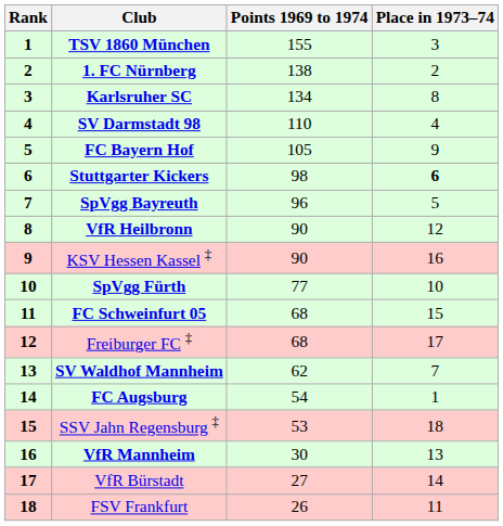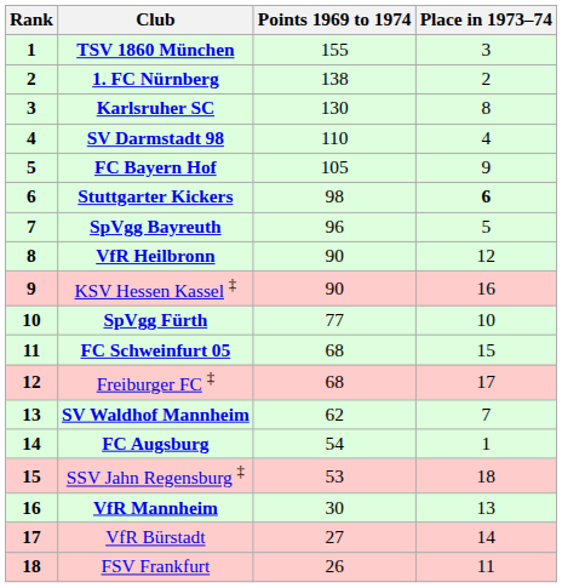 <table class="wikitable sortable">
 <tr align="center" bgcolor="#dfdfdf">
 <th><strong>Rank</strong></th>
 <th><strong>Club</strong></th>
 <th><strong>Points 1969 to 1974</strong></th>
 <th><strong>Place in 1973–74</strong></th>
 </tr>
 <tr align="center">
 <td bgcolor="#ddffdd"><strong>1</strong></td>
 <td bgcolor="#ddffdd"><strong><a href='#'>TSV 1860 München</a></strong></td>
 <td bgcolor="#ddffdd">155</td>
 <td bgcolor="#ddffdd">3</td>
 </tr>
 <tr align="center">
 <td bgcolor="#ddffdd"><strong>2</strong></td>
 <td bgcolor="#ddffdd"><strong><a href='#'>1. FC Nürnberg</a></strong></td>
 <td bgcolor="#ddffdd">138</td>
 <td bgcolor="#ddffdd">2</td>
 </tr>
 <tr align="center">
 <td bgcolor="#ddffdd"><strong>3</strong></td>
 <td bgcolor="#ddffdd"><strong><a href='#'>Karlsruher SC</a></strong></td>
-<td bgcolor="#ddffdd">134</td>
+<td bgcolor="#ddffdd">130</td>
 <td bgcolor="#ddffdd">8</td>
 </tr>
 <tr align="center">
 <td bgcolor="#ddffdd"><strong>4</strong></td>
 <td bgcolor="#ddffdd"><strong><a href='#'>SV Darmstadt 98</a></strong></td>
 <td bgcolor="#ddffdd">110</td>
 <td bgcolor="#ddffdd">4</td>
 </tr>
 <tr align="center">
 <td bgcolor="#ddffdd"><strong>5</strong></td>
 <td bgcolor="#ddffdd"><strong><a href='#'>FC Bayern Hof</a></strong></td>
 <td bgcolor="#ddffdd">105</td>
 <td bgcolor="#ddffdd">9</td>
 </tr>
 <tr align="center">
 <td bgcolor="#ddffdd"><strong>6</strong></td>
 <td bgcolor="#ddffdd"><strong><a href='#'>Stuttgarter Kickers</a></strong></td>
 <td bgcolor="#ddffdd">98</td>
 <td bgcolor="#ddffdd"><strong>6</strong></td>
 </tr>
 <tr align="center">
 <td bgcolor="#ddffdd"><strong>7</strong></td>
 <td bgcolor="#ddffdd"><strong><a href='#'>SpVgg Bayreuth</a></strong></td>
 <td bgcolor="#ddffdd">96</td>
 <td bgcolor="#ddffdd">5</td>
 </tr>
 <tr align="center">
 <td bgcolor="#ddffdd"><strong>8</strong></td>
 <td bgcolor="#ddffdd"><strong><a href='#'>VfR Heilbronn</a></strong></td>
 <td bgcolor="#ddffdd">90</td>
 <td bgcolor="#ddffdd">12</td>
 </tr>
 <tr align="center">
 <td bgcolor="#ffcccc"><strong>9</strong></td>
 <td bgcolor="#ffcccc"><a href='#'>KSV Hessen Kassel</a> <sup>‡</sup></td>
 <td bgcolor="#ffcccc">90</td>
 <td bgcolor="#ffcccc">16</td>
 </tr>
 <tr align="center">
 <td bgcolor="#ddffdd"><strong>10</strong></td>
 <td bgcolor="#ddffdd"><strong><a href='#'>SpVgg Fürth</a></strong></td>
 <td bgcolor="#ddffdd">77</td>
 <td bgcolor="#ddffdd">10</td>
 </tr>
 <tr align="center">
 <td bgcolor="#ddffdd"><strong>11</strong></td>
 <td bgcolor="#ddffdd"><strong><a href='#'>FC Schweinfurt 05</a></strong></td>
 <td bgcolor="#ddffdd">68</td>
 <td bgcolor="#ddffdd">15</td>
 </tr>
 <tr align="center">
 <td bgcolor="#ffcccc"><strong>12</strong></td>
 <td bgcolor="#ffcccc"><a href='#'>Freiburger FC</a> <sup>‡</sup></td>
 <td bgcolor="#ffcccc">68</td>
 <td bgcolor="#ffcccc">17</td>
 </tr>
 <tr align="center">
 <td bgcolor="#ddffdd"><strong>13</strong></td>
 <td bgcolor="#ddffdd"><strong><a href='#'>SV Waldhof Mannheim</a></strong></td>
 <td bgcolor="#ddffdd">62</td>
 <td bgcolor="#ddffdd">7</td>
 </tr>
 <tr align="center">
 <td bgcolor="#ddffdd"><strong>14</strong></td>
 <td bgcolor="#ddffdd"><strong><a href='#'>FC Augsburg</a></strong></td>
 <td bgcolor="#ddffdd">54</td>
 <td bgcolor="#ddffdd">1</td>
 </tr>
 <tr align="center">
 <td bgcolor="#ffcccc"><strong>15</strong></td>
 <td bgcolor="#ffcccc"><a href='#'>SSV Jahn Regensburg</a> <sup>‡</sup></td>
 <td bgcolor="#ffcccc">53</td>
 <td bgcolor="#ffcccc">18</td>
 </tr>
 <tr align="center">
 <td bgcolor="#ddffdd"><strong>16</strong></td>
 <td bgcolor="#ddffdd"><strong><a href='#'>VfR Mannheim</a></strong></td>
 <td bgcolor="#ddffdd">30</td>
 <td bgcolor="#ddffdd">13</td>
 </tr>
 <tr align="center">
 <td bgcolor="#ffcccc"><strong>17</strong></td>
 <td bgcolor="#ffcccc"><a href='#'>VfR Bürstadt</a></td>
 <td bgcolor="#ffcccc">27</td>
 <td bgcolor="#ffcccc">14</td>
 </tr>
 <tr align="center">
 <td bgcolor="#ffcccc"><strong>18</strong></td>
 <td bgcolor="#ffcccc"><a href='#'>FSV Frankfurt</a></td>
 <td bgcolor="#ffcccc">26</td>
 <td bgcolor="#ffcccc">11</td>
 </tr>
 </table>
